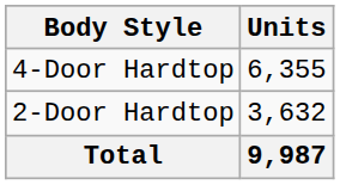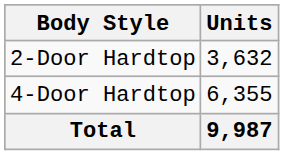 <table class="wikitable">
 <tr>
 <th>Body Style</th>
 <th>Units</th>
 </tr>
 <tr>
+<td>2-Door Hardtop</td>
+<td>3,632</td>
+</tr>
+<tr>
 <td>4-Door Hardtop</td>
 <td>6,355</td>
-</tr>
-<tr>
-<td>2-Door Hardtop</td>
-<td>3,632</td>
 </tr>
 <tr>
 <th>Total</th>
 <th>9,987</th>
 </tr>
 </table>
